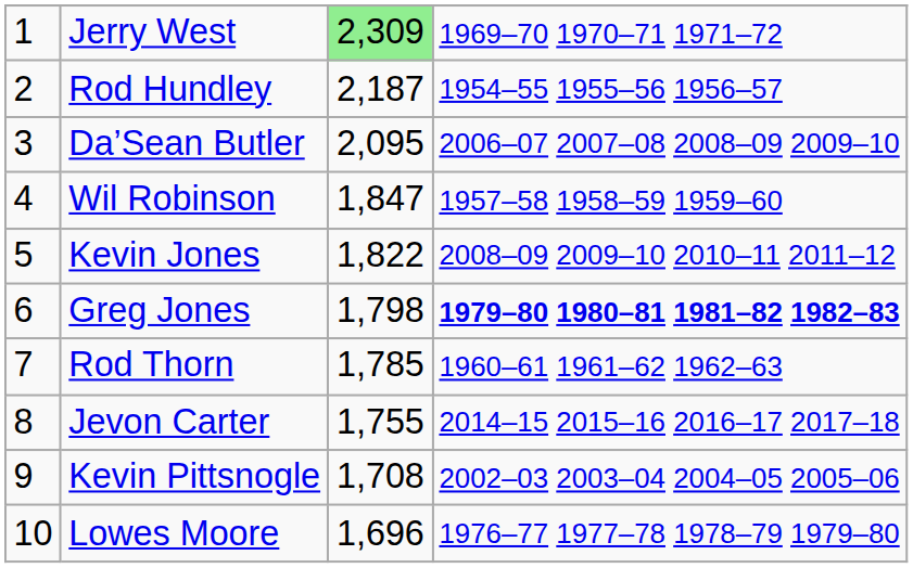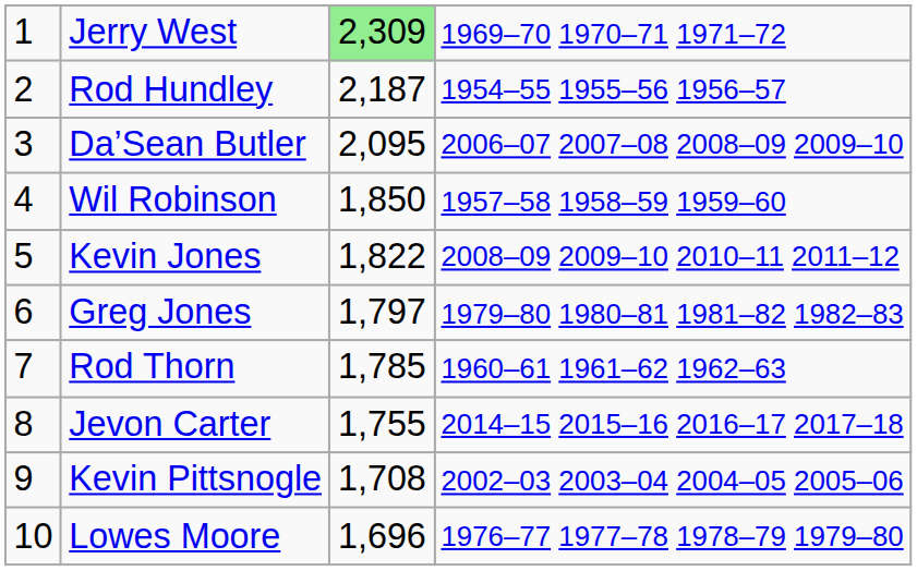 <table class="wikitable">
 <tr>
 </tr>
 <tr>
 <td>1</td>
 <td><a href='#'>Jerry West</a></td>
 <td style="background: lightgreen;">2,309</td>
 <td style="font-size:80%;"><a href='#'>1969–70</a> <a href='#'>1970–71</a> <a href='#'>1971–72</a></td>
 </tr>
 <tr>
 <td>2</td>
 <td><a href='#'>Rod Hundley</a></td>
 <td>2,187</td>
 <td style="font-size:80%;"><a href='#'>1954–55</a> <a href='#'>1955–56</a> <a href='#'>1956–57</a></td>
 </tr>
 <tr>
 <td>3</td>
 <td><a href='#'>Da’Sean Butler</a></td>
 <td>2,095</td>
 <td style="font-size:80%;"><a href='#'>2006–07</a> <a href='#'>2007–08</a> <a href='#'>2008–09</a> <a href='#'>2009–10</a></td>
 </tr>
 <tr>
 <td>4</td>
 <td><a href='#'>Wil Robinson</a></td>
-<td>1,847</td>
+<td>1,850</td>
 <td style="font-size:80%;"><a href='#'>1957–58</a> <a href='#'>1958–59</a> <a href='#'>1959–60</a></td>
 </tr>
 <tr>
 <td>5</td>
 <td><a href='#'>Kevin Jones</a></td>
 <td>1,822</td>
 <td style="font-size:80%;"><a href='#'>2008–09</a> <a href='#'>2009–10</a> <a href='#'>2010–11</a> <a href='#'>2011–12</a></td>
 </tr>
 <tr>
 <td>6</td>
 <td><a href='#'>Greg Jones</a></td>
-<td>1,798</td>
-<td style="font-size:80%;"><strong><a href='#'>1979–80</a> <a href='#'>1980–81</a> <a href='#'>1981–82</a> <a href='#'>1982–83</a></strong></td>
+<td>1,797</td>
+<td style="font-size:80%;"><a href='#'>1979–80</a> <a href='#'>1980–81</a> <a href='#'>1981–82</a> <a href='#'>1982–83</a></td>
 </tr>
 <tr>
 <td>7</td>
 <td><a href='#'>Rod Thorn</a></td>
 <td>1,785</td>
 <td style="font-size:80%;"><a href='#'>1960–61</a> <a href='#'>1961–62</a> <a href='#'>1962–63</a></td>
 </tr>
 <tr>
 <td>8</td>
 <td><a href='#'>Jevon Carter</a></td>
 <td>1,755</td>
 <td style="font-size:80%;"><a href='#'>2014–15</a> <a href='#'>2015–16</a> <a href='#'>2016–17</a> <a href='#'>2017–18</a></td>
 </tr>
 <tr>
 <td>9</td>
 <td><a href='#'>Kevin Pittsnogle</a></td>
 <td>1,708</td>
 <td style="font-size:80%;"><a href='#'>2002–03</a> <a href='#'>2003–04</a> <a href='#'>2004–05</a> <a href='#'>2005–06</a></td>
 </tr>
 <tr>
 <td>10</td>
 <td><a href='#'>Lowes Moore</a></td>
 <td>1,696</td>
 <td style="font-size:80%;"><a href='#'>1976–77</a> <a href='#'>1977–78</a> <a href='#'>1978–79</a> <a href='#'>1979–80</a></td>
 </tr>
 </table>
